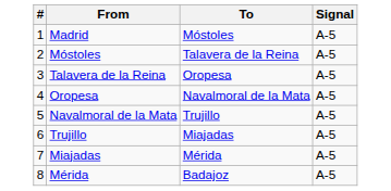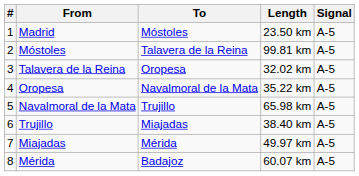 <table class="wikitable" style="margin:1em auto;">
 <tr>
 <th>#</th>
 <th>From</th>
 <th>To</th>
+<th>Length</th>
 <th>Signal</th>
 </tr>
 <tr --->
 <td>1</td>
 <td><a href='#'>Madrid</a></td>
 <td><a href='#'>Móstoles</a></td>
+<td>23.50 km</td>
 <td>A-5</td>
 </tr>
 <tr --->
 <td>2</td>
 <td><a href='#'>Móstoles</a></td>
 <td><a href='#'>Talavera de la Reina</a></td>
+<td>99.81 km</td>
 <td>A-5</td>
 </tr>
 <tr --->
 <td>3</td>
 <td><a href='#'>Talavera de la Reina</a></td>
 <td><a href='#'>Oropesa</a></td>
+<td>32.02 km</td>
 <td>A-5</td>
 </tr>
 <tr --->
 <td>4</td>
 <td><a href='#'>Oropesa</a></td>
 <td><a href='#'>Navalmoral de la Mata</a></td>
+<td>35.22 km</td>
 <td>A-5</td>
 </tr>
 <tr --->
 <td>5</td>
 <td><a href='#'>Navalmoral de la Mata</a></td>
 <td><a href='#'>Trujillo</a></td>
+<td>65.98 km</td>
 <td>A-5</td>
 </tr>
 <tr --->
 <td>6</td>
 <td><a href='#'>Trujillo</a></td>
 <td><a href='#'>Miajadas</a></td>
+<td>38.40 km</td>
 <td>A-5</td>
 </tr>
 <tr --->
 <td>7</td>
 <td><a href='#'>Miajadas</a></td>
 <td><a href='#'>Mérida</a></td>
+<td>49.97 km</td>
 <td>A-5</td>
 </tr>
 <tr --->
 <td>8</td>
 <td><a href='#'>Mérida</a></td>
 <td><a href='#'>Badajoz</a></td>
+<td>60.07 km</td>
 <td>A-5</td>
 </tr>
 </table>
